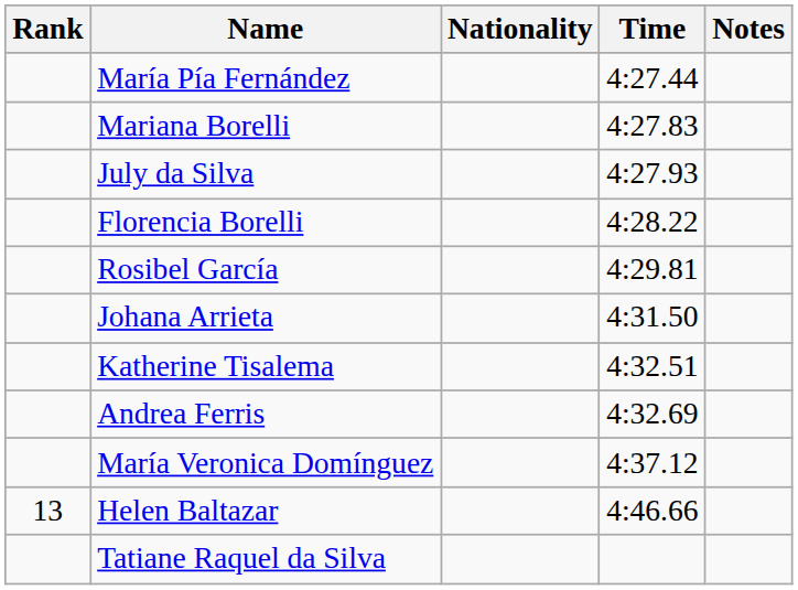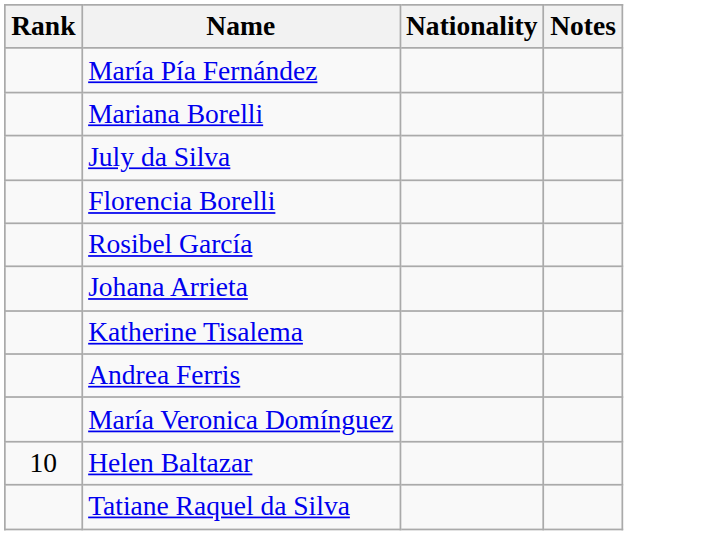 <table class="wikitable sortable" style="text-align:center">
 <tr>
 <th>Rank</th>
 <th>Name</th>
 <th>Nationality</th>
-<th>Time</th>
 <th>Notes</th>
 </tr>
 <tr>
 <td></td>
 <td align=left><a href='#'>María Pía Fernández</a></td>
 <td align=left></td>
-<td>4:27.44</td>
 <td></td>
 </tr>
 <tr>
 <td></td>
 <td align=left><a href='#'>Mariana Borelli</a></td>
 <td align=left></td>
-<td>4:27.83</td>
 <td></td>
 </tr>
 <tr>
 <td></td>
 <td align=left><a href='#'>July da Silva</a></td>
 <td align=left></td>
-<td>4:27.93</td>
 <td></td>
 </tr>
 <tr>
 <td></td>
 <td align=left><a href='#'>Florencia Borelli</a></td>
 <td align=left></td>
-<td>4:28.22</td>
 <td></td>
 </tr>
 <tr>
 <td></td>
 <td align=left><a href='#'>Rosibel García</a></td>
 <td align=left></td>
-<td>4:29.81</td>
 <td></td>
 </tr>
 <tr>
 <td></td>
 <td align=left><a href='#'>Johana Arrieta</a></td>
 <td align=left></td>
-<td>4:31.50</td>
 <td></td>
 </tr>
 <tr>
 <td></td>
 <td align=left><a href='#'>Katherine Tisalema</a></td>
 <td align=left></td>
-<td>4:32.51</td>
 <td></td>
 </tr>
 <tr>
 <td></td>
 <td align=left><a href='#'>Andrea Ferris</a></td>
 <td align=left></td>
-<td>4:32.69</td>
 <td></td>
 </tr>
 <tr>
 <td></td>
 <td align=left><a href='#'>María Veronica Domínguez</a></td>
 <td align=left></td>
-<td>4:37.12</td>
 <td></td>
 </tr>
 <tr>
-<td>13</td>
+<td>10</td>
 <td align=left><a href='#'>Helen Baltazar</a></td>
 <td align=left></td>
-<td>4:46.66</td>
 <td></td>
 </tr>
 <tr>
 <td></td>
 <td align=left><a href='#'>Tatiane Raquel da Silva</a></td>
 <td align=left></td>
 <td></td>
-<td></td>
 </tr>
 </table>
